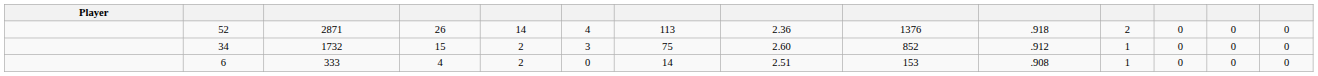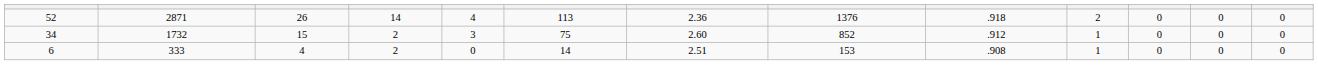 <table class="wikitable sortable" style="width:100%;">
 <tr style="text-align:center; background:#ddd;">
-<th>Player</th>
 <th></th>
 <th></th>
 <th></th>
 <th></th>
 <th></th>
 <th></th>
 <th></th>
 <th></th>
 <th></th>
 <th></th>
 <th></th>
 <th></th>
 <th></th>
 </tr>
 <tr align=center>
-<td></td>
 <td>52</td>
 <td>2871</td>
 <td>26</td>
 <td>14</td>
 <td>4</td>
 <td>113</td>
 <td>2.36</td>
 <td>1376</td>
 <td>.918</td>
 <td>2</td>
 <td>0</td>
 <td>0</td>
 <td>0</td>
 </tr>
 <tr align=center>
-<td></td>
 <td>34</td>
 <td>1732</td>
 <td>15</td>
 <td>2</td>
 <td>3</td>
 <td>75</td>
 <td>2.60</td>
 <td>852</td>
 <td>.912</td>
 <td>1</td>
 <td>0</td>
 <td>0</td>
 <td>0</td>
 </tr>
 <tr align=center>
-<td></td>
 <td>6</td>
 <td>333</td>
 <td>4</td>
 <td>2</td>
 <td>0</td>
 <td>14</td>
 <td>2.51</td>
 <td>153</td>
 <td>.908</td>
 <td>1</td>
 <td>0</td>
 <td>0</td>
 <td>0</td>
 </tr>
 </table>
